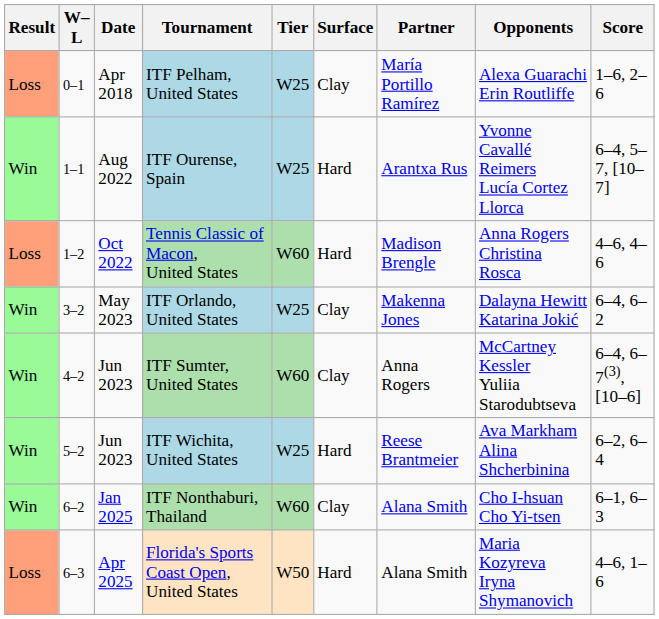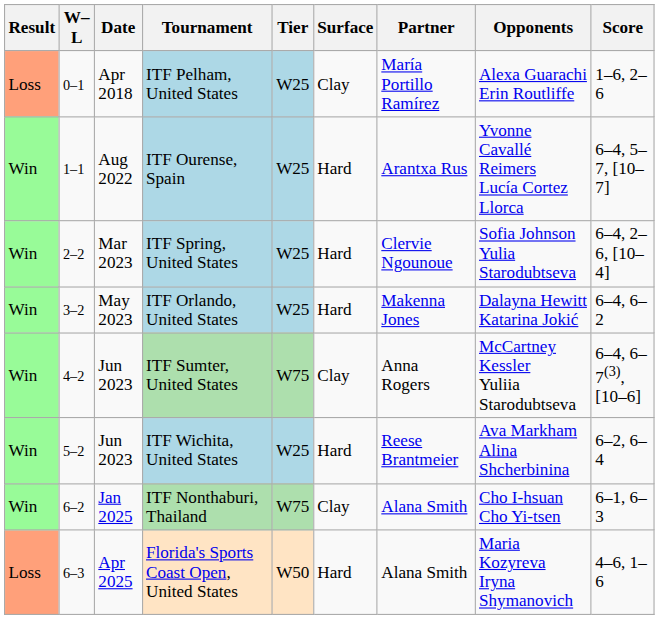 <table class="sortable wikitable">
 <tr>
 <th>Result</th>
 <th class="unsortable">W–L</th>
 <th>Date</th>
 <th>Tournament</th>
 <th>Tier</th>
 <th>Surface</th>
 <th>Partner</th>
 <th>Opponents</th>
 <th class="unsortable">Score</th>
 </tr>
 <tr>
 <td style="background:#ffa07a;">Loss</td>
 <td><small>0–1</small></td>
 <td>Apr 2018</td>
 <td style="background:lightblue;">ITF Pelham, United States</td>
 <td style="background:lightblue;">W25</td>
 <td>Clay</td>
 <td> <a href='#'>María Portillo Ramírez</a></td>
 <td> <a href='#'>Alexa Guarachi</a> <br>  <a href='#'>Erin Routliffe</a></td>
 <td>1–6, 2–6</td>
 </tr>
 <tr>
 <td style="background:#98fb98;">Win</td>
 <td><small>1–1</small></td>
 <td>Aug 2022</td>
 <td style="background:lightblue;">ITF Ourense, Spain</td>
 <td style="background:lightblue;">W25</td>
 <td>Hard</td>
 <td> <a href='#'>Arantxa Rus</a></td>
 <td> <a href='#'>Yvonne Cavallé Reimers</a> <br>  <a href='#'>Lucía Cortez Llorca</a></td>
 <td>6–4, 5–7, [10–7]</td>
 </tr>
 <tr>
-<td style="background:#ffa07a;">Loss</td>
-<td><small>1–2</small></td>
-<td><a href='#'>Oct 2022</a></td>
-<td style="background:#addfad;"><a href='#'>Tennis Classic of Macon</a>, <br>United States</td>
-<td style="background:#addfad;">W60</td>
+<td style="background:#98fb98;">Win</td>
+<td><small>2–2</small></td>
+<td>Mar 2023</td>
+<td style="background:lightblue;">ITF Spring, United States</td>
+<td style="background:lightblue;">W25</td>
 <td>Hard</td>
-<td> <a href='#'>Madison Brengle</a></td>
-<td> <a href='#'>Anna Rogers</a> <br>  <a href='#'>Christina Rosca</a></td>
-<td>4–6, 4–6</td>
+<td> <a href='#'>Clervie Ngounoue</a></td>
+<td> <a href='#'>Sofia Johnson</a> <br>  <a href='#'>Yulia Starodubtseva</a></td>
+<td>6–4, 2–6, [10–4]</td>
 </tr>
 <tr>
 <td style="background:#98fb98;">Win</td>
 <td><small>3–2</small></td>
 <td>May 2023</td>
 <td style="background:lightblue;">ITF Orlando, United States</td>
 <td style="background:lightblue;">W25</td>
-<td>Clay</td>
+<td>Hard</td>
 <td> <a href='#'>Makenna Jones</a></td>
 <td> <a href='#'>Dalayna Hewitt</a> <br>  <a href='#'>Katarina Jokić</a></td>
 <td>6–4, 6–2</td>
 </tr>
 <tr>
 <td style="background:#98fb98;">Win</td>
 <td><small>4–2</small></td>
 <td>Jun 2023</td>
 <td style="background:#addfad;">ITF Sumter, United States</td>
-<td style="background:#addfad;">W60</td>
+<td style="background:#addfad;">W75</td>
 <td>Clay</td>
 <td> Anna Rogers</td>
 <td> <a href='#'>McCartney Kessler</a> <br>  Yuliia Starodubtseva</td>
 <td>6–4, 6–7<sup>(3)</sup>, [10–6]</td>
 </tr>
 <tr>
 <td style="background:#98fb98;">Win</td>
 <td><small>5–2</small></td>
 <td>Jun 2023</td>
 <td style="background:lightblue;">ITF Wichita, United States</td>
 <td style="background:lightblue;">W25</td>
 <td>Hard</td>
 <td> <a href='#'>Reese Brantmeier</a></td>
 <td> <a href='#'>Ava Markham</a> <br>  <a href='#'>Alina Shcherbinina</a></td>
 <td>6–2, 6–4</td>
 </tr>
 <tr>
 <td style="background:#98fb98;">Win</td>
 <td><small>6–2</small></td>
 <td><a href='#'>Jan 2025</a></td>
 <td style="background:#addfad;">ITF Nonthaburi, Thailand</td>
-<td style="background:#addfad;">W60</td>
+<td style="background:#addfad;">W75</td>
 <td>Clay</td>
 <td> <a href='#'>Alana Smith</a></td>
 <td> <a href='#'>Cho I-hsuan</a> <br>  <a href='#'>Cho Yi-tsen</a></td>
 <td>6–1, 6–3</td>
 </tr>
 <tr>
 <td style="background:#ffa07a;">Loss</td>
 <td><small>6–3</small></td>
 <td><a href='#'>Apr 2025</a></td>
 <td style="background:#ffe4c4;"><a href='#'>Florida's Sports Coast Open</a>, United States</td>
 <td style="background:#ffe4c4;">W50</td>
 <td>Hard</td>
 <td> Alana Smith</td>
 <td> <a href='#'>Maria Kozyreva</a> <br>  <a href='#'>Iryna Shymanovich</a></td>
 <td>4–6, 1–6</td>
 </tr>
 </table>
